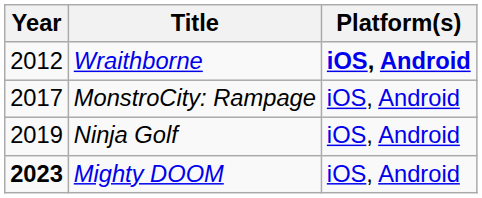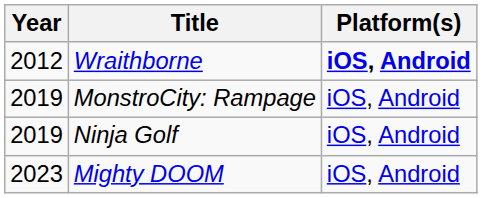 <table class="wikitable">
 <tr>
 <th>Year</th>
 <th>Title</th>
 <th>Platform(s)</th>
 </tr>
 <tr>
 <td>2012</td>
 <td><em><a href='#'>Wraithborne</a></em></td>
 <td><strong><a href='#'>iOS</a>, <a href='#'>Android</a></strong></td>
 </tr>
 <tr>
-<td>2017</td>
+<td>2019</td>
 <td><em>MonstroCity: Rampage</em></td>
 <td><a href='#'>iOS</a>, <a href='#'>Android</a></td>
 </tr>
 <tr>
 <td>2019</td>
 <td><em>Ninja Golf</em></td>
 <td><a href='#'>iOS</a>, <a href='#'>Android</a></td>
 </tr>
 <tr>
-<td><strong>2023</strong></td>
+<td>2023</td>
 <td><em><a href='#'>Mighty DOOM</a></em></td>
 <td><a href='#'>iOS</a>, <a href='#'>Android</a></td>
 </tr>
 </table>
